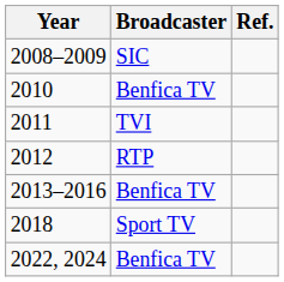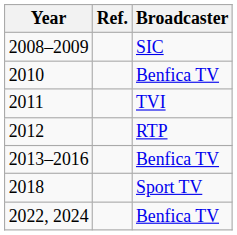 <table class="wikitable">
 <tr>
 <th>Year</th>
+<th>Ref.</th>
 <th>Broadcaster</th>
-<th>Ref.</th>
 </tr>
 <tr>
 <td>2008–2009</td>
+<td></td>
 <td><a href='#'>SIC</a></td>
-<td></td>
 </tr>
 <tr>
 <td>2010</td>
+<td></td>
 <td><a href='#'>Benfica TV</a></td>
-<td></td>
 </tr>
 <tr>
 <td>2011</td>
+<td></td>
 <td><a href='#'>TVI</a></td>
-<td></td>
 </tr>
 <tr>
 <td>2012</td>
+<td></td>
 <td><a href='#'>RTP</a></td>
-<td></td>
 </tr>
 <tr>
 <td>2013–2016</td>
+<td></td>
 <td><a href='#'>Benfica TV</a></td>
-<td></td>
 </tr>
 <tr>
 <td>2018</td>
+<td></td>
 <td><a href='#'>Sport TV</a></td>
-<td></td>
 </tr>
 <tr>
 <td>2022, 2024</td>
+<td></td>
 <td><a href='#'>Benfica TV</a></td>
-<td></td>
 </tr>
 </table>
